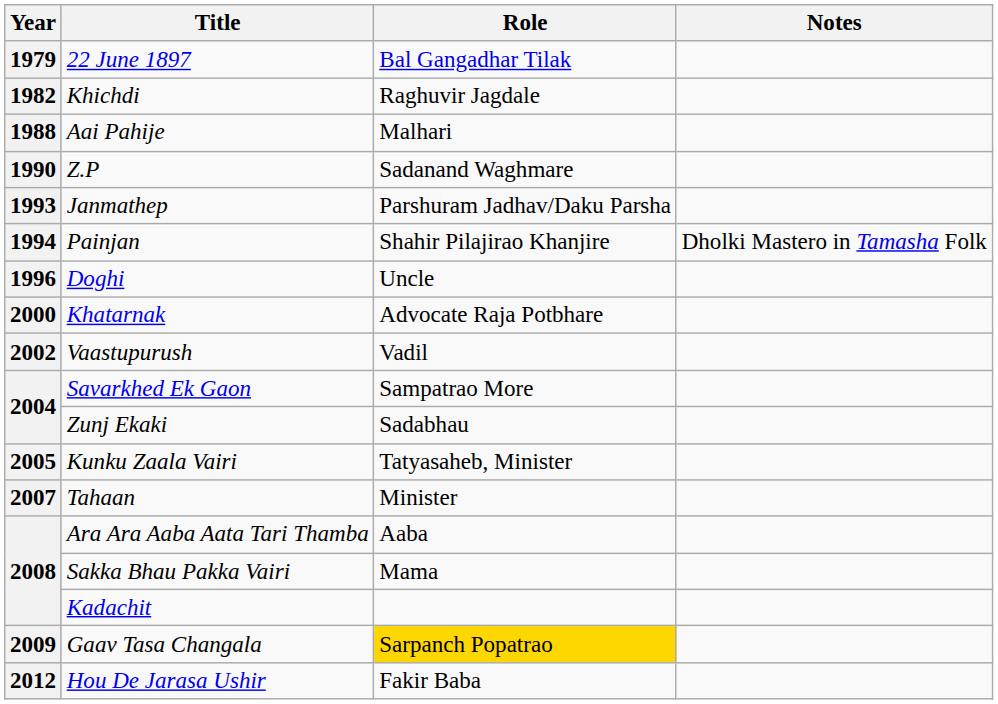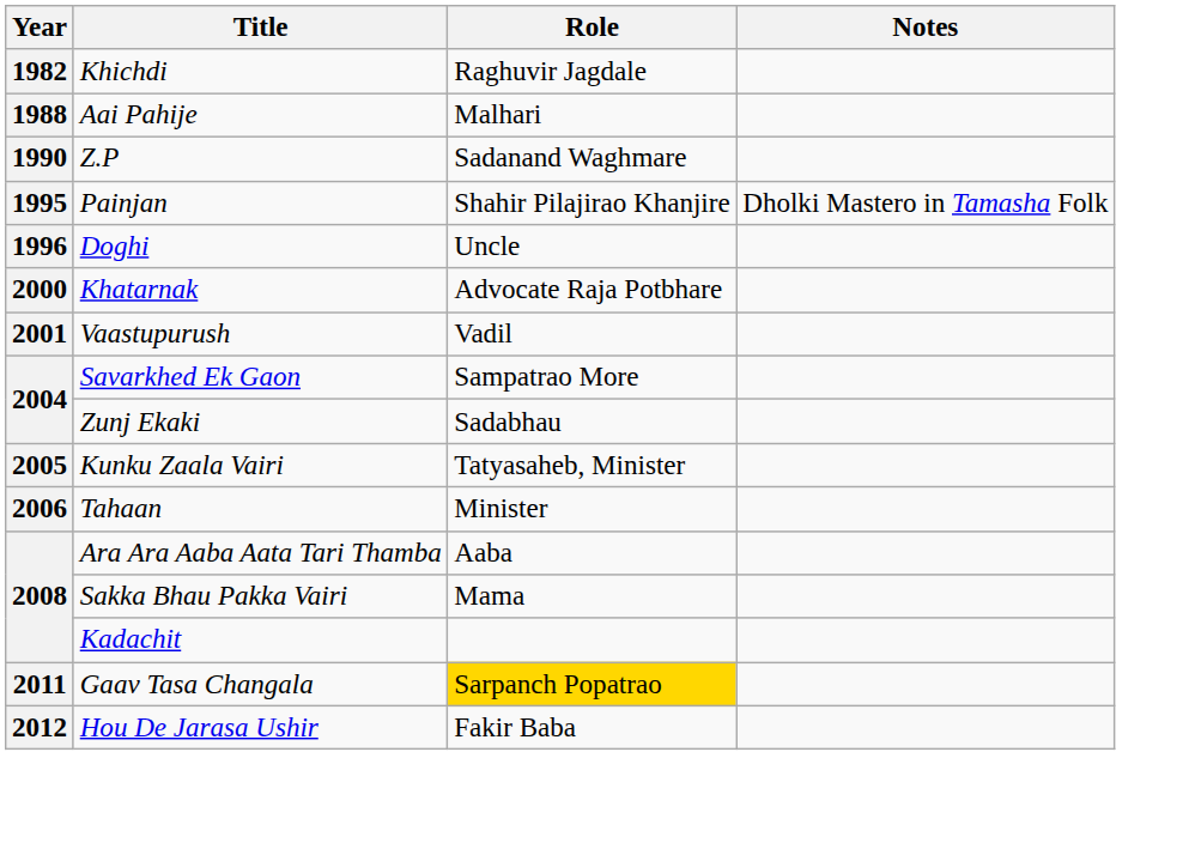 <table class="wikitable sortable">
 <tr>
 <th scope="col">Year</th>
 <th scope="col">Title</th>
 <th scope="col">Role</th>
 <th scope="col">Notes</th>
-</tr>
-<tr>
-<th scope="row">1979</th>
-<td><em><a href='#'>22 June 1897</a></em></td>
-<td><a href='#'>Bal Gangadhar Tilak</a></td>
-<td></td>
 </tr>
 <tr>
 <th scope="row">1982</th>
 <td><em>Khichdi</em></td>
 <td>Raghuvir Jagdale</td>
 <td></td>
 </tr>
 <tr>
 <th scope="row">1988</th>
 <td><em>Aai Pahije</em></td>
 <td>Malhari</td>
 <td></td>
 </tr>
 <tr>
 <th scope="row">1990</th>
 <td><em>Z.P</em></td>
 <td>Sadanand Waghmare</td>
 <td></td>
 </tr>
 <tr>
-<th scope="row">1993</th>
-<td><em>Janmathep</em></td>
-<td>Parshuram Jadhav/Daku Parsha</td>
-<td></td>
-</tr>
-<tr>
-<th scope="row">1994</th>
+<th scope="row">1995</th>
 <td><em>Painjan</em></td>
 <td>Shahir Pilajirao Khanjire</td>
 <td>Dholki Mastero in <em><a href='#'>Tamasha</a></em> Folk</td>
 </tr>
 <tr>
 <th scope="row">1996</th>
 <td><em><a href='#'>Doghi</a></em></td>
 <td>Uncle</td>
 <td></td>
 </tr>
 <tr>
 <th scope="row">2000</th>
 <td><em><a href='#'>Khatarnak</a></em></td>
 <td>Advocate Raja Potbhare</td>
 <td></td>
 </tr>
 <tr>
-<th scope="row">2002</th>
+<th scope="row">2001</th>
 <td><em>Vaastupurush</em></td>
 <td>Vadil</td>
 <td></td>
 </tr>
 <tr>
 <th scope="row" rowspan="2">2004</th>
 <td><em><a href='#'>Savarkhed Ek Gaon</a></em></td>
 <td>Sampatrao More</td>
 <td></td>
 </tr>
 <tr>
 <td><em>Zunj Ekaki</em></td>
 <td>Sadabhau</td>
 <td></td>
 </tr>
 <tr>
 <th scope="row">2005</th>
 <td><em>Kunku Zaala Vairi</em></td>
 <td>Tatyasaheb, Minister</td>
 <td></td>
 </tr>
 <tr>
-<th scope="row">2007</th>
+<th scope="row">2006</th>
 <td><em>Tahaan</em></td>
 <td>Minister</td>
 <td></td>
 </tr>
 <tr>
 <th scope="row" rowspan="3">2008</th>
 <td><em>Ara Ara Aaba Aata Tari Thamba</em></td>
 <td>Aaba</td>
 <td></td>
 </tr>
 <tr>
 <td><em>Sakka Bhau Pakka Vairi</em></td>
 <td>Mama</td>
 <td></td>
 </tr>
 <tr>
 <td><em><a href='#'>Kadachit</a></em></td>
 <td></td>
 <td></td>
 </tr>
 <tr>
-<th scope="row">2009</th>
+<th scope="row">2011</th>
 <td><em>Gaav Tasa Changala</em></td>
 <td style="background: gold;">Sarpanch Popatrao</td>
 <td></td>
 </tr>
 <tr>
 <th scope="row">2012</th>
 <td><em><a href='#'>Hou De Jarasa Ushir</a></em></td>
 <td>Fakir Baba</td>
 <td></td>
 </tr>
 </table>
